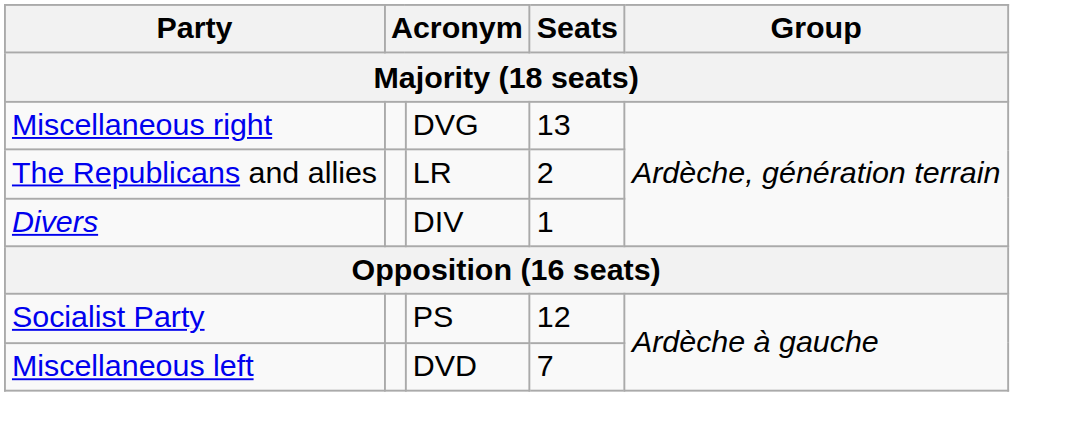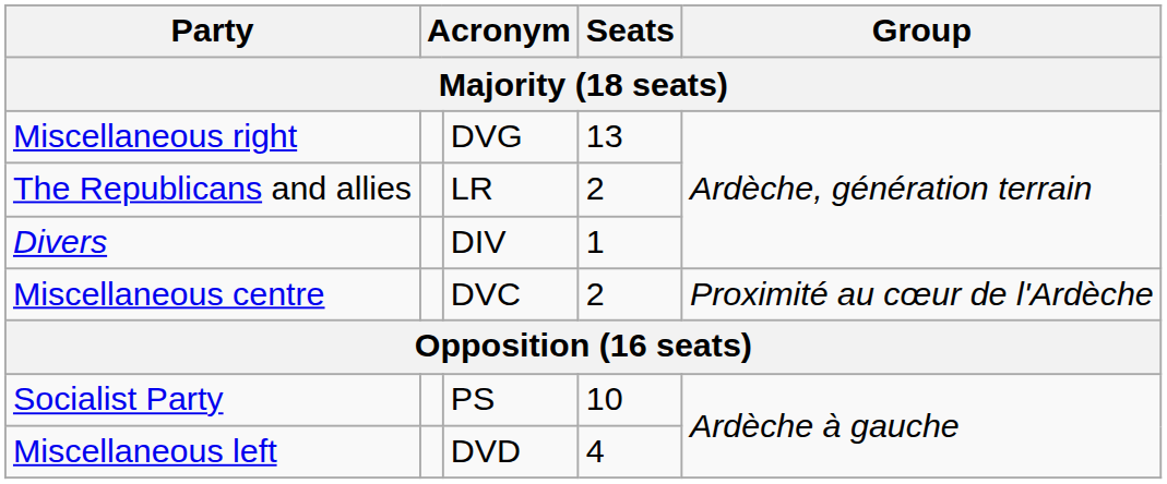 <table class="wikitable">
 <tr>
 <th>Party</th>
 <th colspan="2">Acronym</th>
 <th>Seats</th>
 <th>Group</th>
 </tr>
 <tr>
 <th colspan="5"><strong>Majority</strong> (18 seats)</th>
 </tr>
 <tr>
 <td><a href='#'>Miscellaneous right</a></td>
 <td></td>
 <td>DVG</td>
 <td>13</td>
 <td rowspan="3"><em>Ardèche, génération terrain</em></td>
 </tr>
 <tr>
 <td><a href='#'>The Republicans</a> and allies</td>
 <td></td>
 <td>LR</td>
 <td>2</td>
 </tr>
 <tr>
 <td><em><a href='#'>Divers</a></em></td>
 <td></td>
 <td>DIV</td>
 <td>1</td>
 </tr>
 <tr>
+<td><a href='#'>Miscellaneous centre</a></td>
+<td></td>
+<td>DVC</td>
+<td>2</td>
+<td><em>Proximité au cœur de l'Ardèche</em></td>
+</tr>
+<tr>
 <th colspan="5"><strong>Opposition</strong> (16 seats)</th>
 </tr>
 <tr>
 <td><a href='#'>Socialist Party</a></td>
 <td></td>
 <td>PS</td>
-<td>12</td>
+<td>10</td>
 <td rowspan="2"><em>Ardèche à gauche</em></td>
 </tr>
 <tr>
 <td><a href='#'>Miscellaneous left</a></td>
 <td></td>
 <td>DVD</td>
-<td>7</td>
+<td>4</td>
 </tr>
 </table>
